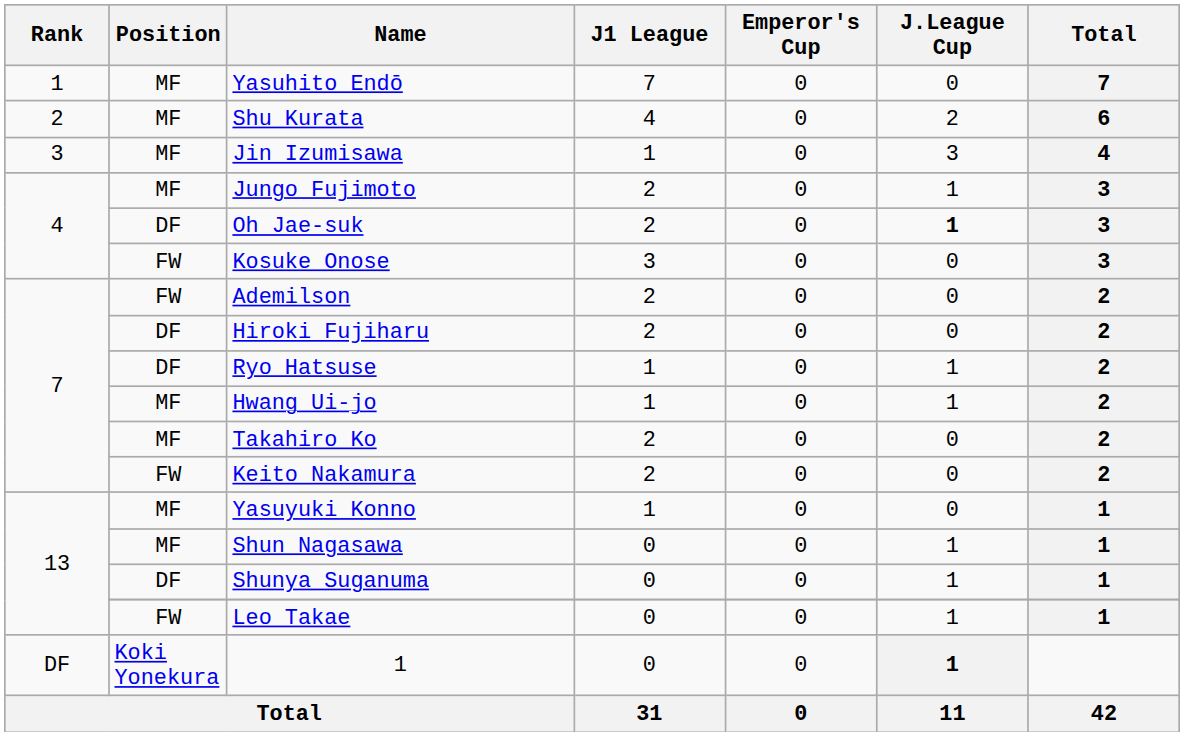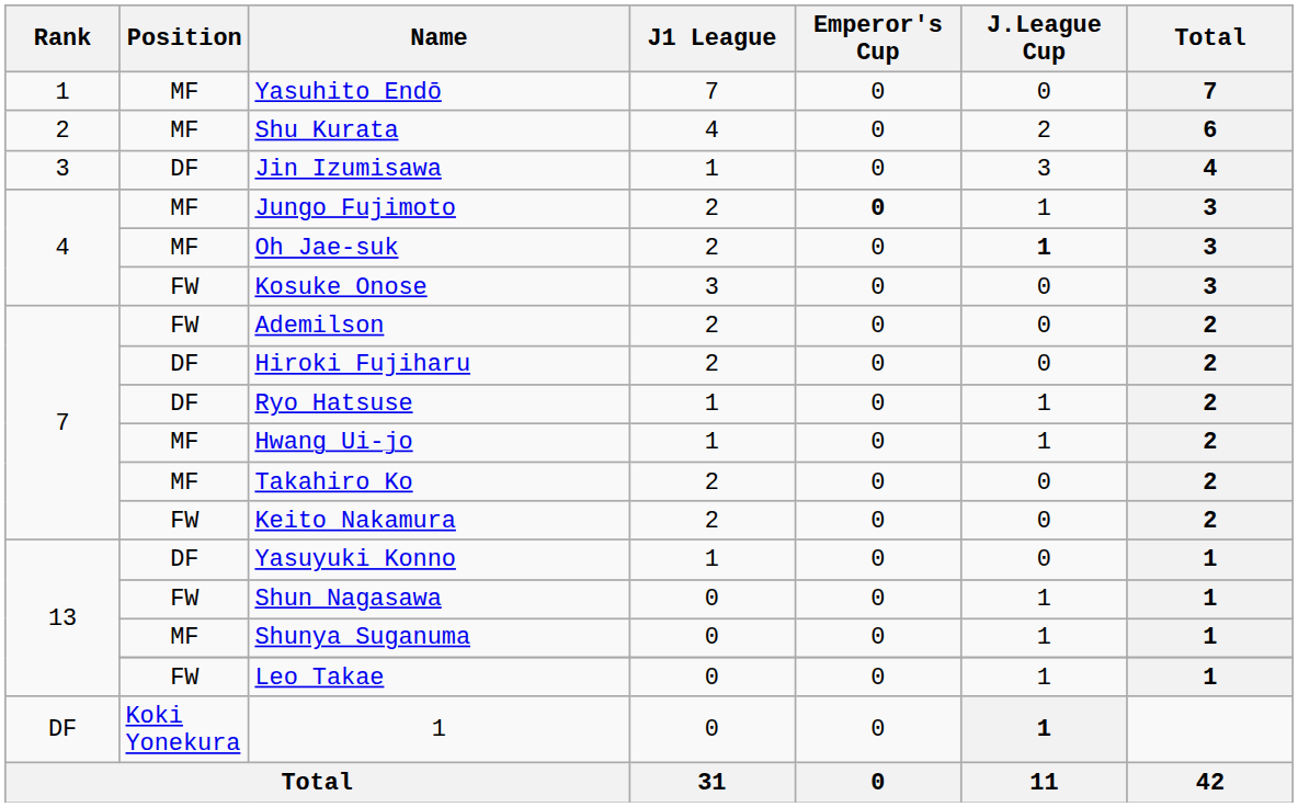 <table class="wikitable" style="text-align: center;">
 <tr>
 <th style="width:56px;">Rank</th>
 <th style="width:64px;">Position</th>
 <th style="width:200px;">Name</th>
 <th style="width:84px;">J1 League</th>
 <th style="width:84px;">Emperor's Cup</th>
 <th style="width:84px;">J.League Cup</th>
 <th style="width:84px;"><strong>Total</strong></th>
 </tr>
 <tr>
 <td>1</td>
 <td>MF</td>
 <td align=left> <a href='#'>Yasuhito Endō</a></td>
 <td>7</td>
 <td>0</td>
 <td>0</td>
 <th>7</th>
 </tr>
 <tr>
 <td>2</td>
 <td>MF</td>
 <td align=left> <a href='#'>Shu Kurata</a></td>
 <td>4</td>
 <td>0</td>
 <td>2</td>
 <th>6</th>
 </tr>
 <tr>
 <td>3</td>
-<td>MF</td>
+<td>DF</td>
 <td align=left> <a href='#'>Jin Izumisawa</a></td>
 <td>1</td>
 <td>0</td>
 <td>3</td>
 <th>4</th>
 </tr>
 <tr>
 <td rowspan=3>4</td>
 <td>MF</td>
 <td align=left> <a href='#'>Jungo Fujimoto</a></td>
 <td>2</td>
-<td>0</td>
+<td><strong>0</strong></td>
 <td>1</td>
 <th>3</th>
 </tr>
 <tr>
-<td>DF</td>
+<td>MF</td>
 <td align=left> <a href='#'>Oh Jae-suk</a></td>
 <td>2</td>
 <td>0</td>
 <td><strong>1</strong></td>
 <th>3</th>
 </tr>
 <tr>
 <td>FW</td>
 <td align=left> <a href='#'>Kosuke Onose</a></td>
 <td>3</td>
 <td>0</td>
 <td>0</td>
 <th>3</th>
 </tr>
 <tr>
 <td rowspan="6">7</td>
 <td>FW</td>
 <td align=left> <a href='#'>Ademilson</a></td>
 <td>2</td>
 <td>0</td>
 <td>0</td>
 <th>2</th>
 </tr>
 <tr>
 <td>DF</td>
 <td align=left> <a href='#'>Hiroki Fujiharu</a></td>
 <td>2</td>
 <td>0</td>
 <td>0</td>
 <th>2</th>
 </tr>
 <tr>
 <td>DF</td>
 <td align=left> <a href='#'>Ryo Hatsuse</a></td>
 <td>1</td>
 <td>0</td>
 <td>1</td>
 <th>2</th>
 </tr>
 <tr>
 <td>MF</td>
 <td align=left> <a href='#'>Hwang Ui-jo</a></td>
 <td>1</td>
 <td>0</td>
 <td>1</td>
 <th>2</th>
 </tr>
 <tr>
 <td>MF</td>
 <td align=left> <a href='#'>Takahiro Ko</a></td>
 <td>2</td>
 <td>0</td>
 <td>0</td>
 <th>2</th>
 </tr>
 <tr>
 <td>FW</td>
 <td align=left> <a href='#'>Keito Nakamura</a></td>
 <td>2</td>
 <td>0</td>
 <td>0</td>
 <th>2</th>
 </tr>
 <tr>
 <td rowspan="5">13</td>
-<td>MF</td>
+<td>DF</td>
 <td align=left> <a href='#'>Yasuyuki Konno</a></td>
 <td>1</td>
 <td>0</td>
 <td>0</td>
 <th>1</th>
 </tr>
 <tr>
-<td>MF</td>
+<td>FW</td>
 <td align=left> <a href='#'>Shun Nagasawa</a></td>
 <td>0</td>
 <td>0</td>
 <td>1</td>
 <th>1</th>
 </tr>
 <tr>
-<td>DF</td>
+<td>MF</td>
 <td align=left> <a href='#'>Shunya Suganuma</a></td>
 <td>0</td>
 <td>0</td>
 <td>1</td>
 <th>1</th>
 </tr>
 <tr>
 </tr>
 <tr>
 <td>FW</td>
 <td align=left> <a href='#'>Leo Takae</a></td>
 <td>0</td>
 <td>0</td>
 <td>1</td>
 <th>1</th>
 </tr>
 <tr>
 <td>DF</td>
 <td align=left> <a href='#'>Koki Yonekura</a></td>
 <td>1</td>
 <td>0</td>
 <td>0</td>
 <th>1</th>
 </tr>
 <tr>
 <th colspan="3"><strong>Total</strong></th>
 <th><strong>31</strong></th>
 <th><strong>0</strong></th>
 <th><strong>11</strong></th>
 <th><strong>42</strong></th>
 </tr>
 </table>
